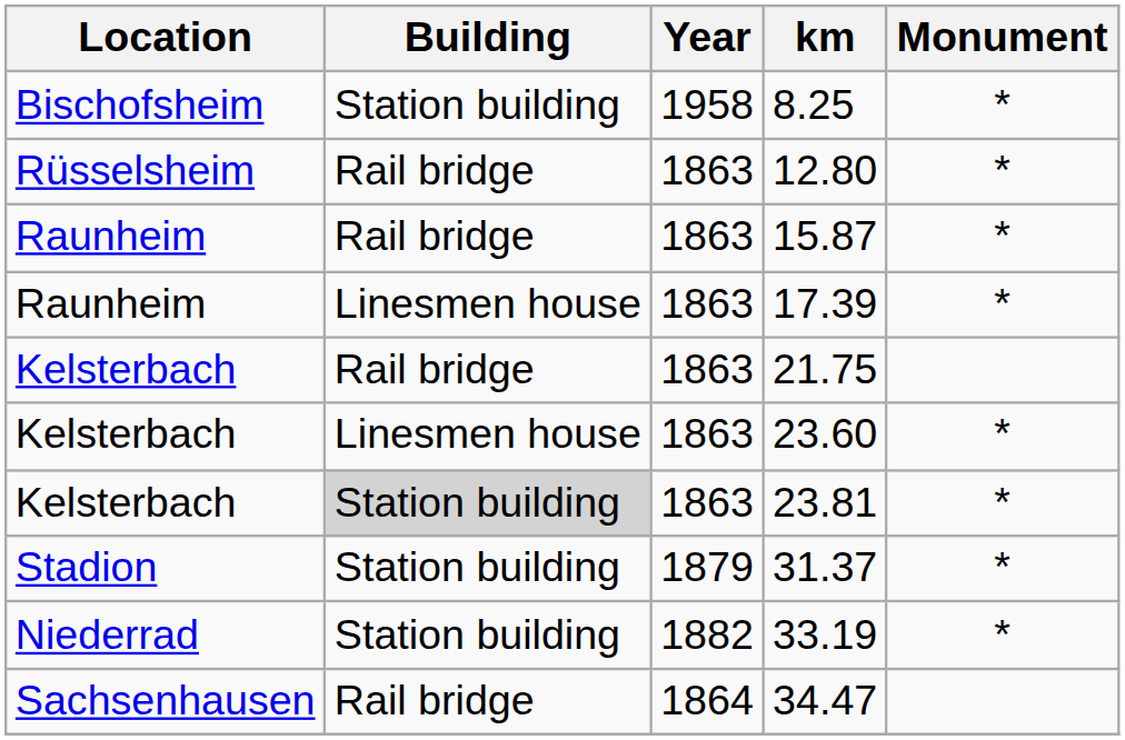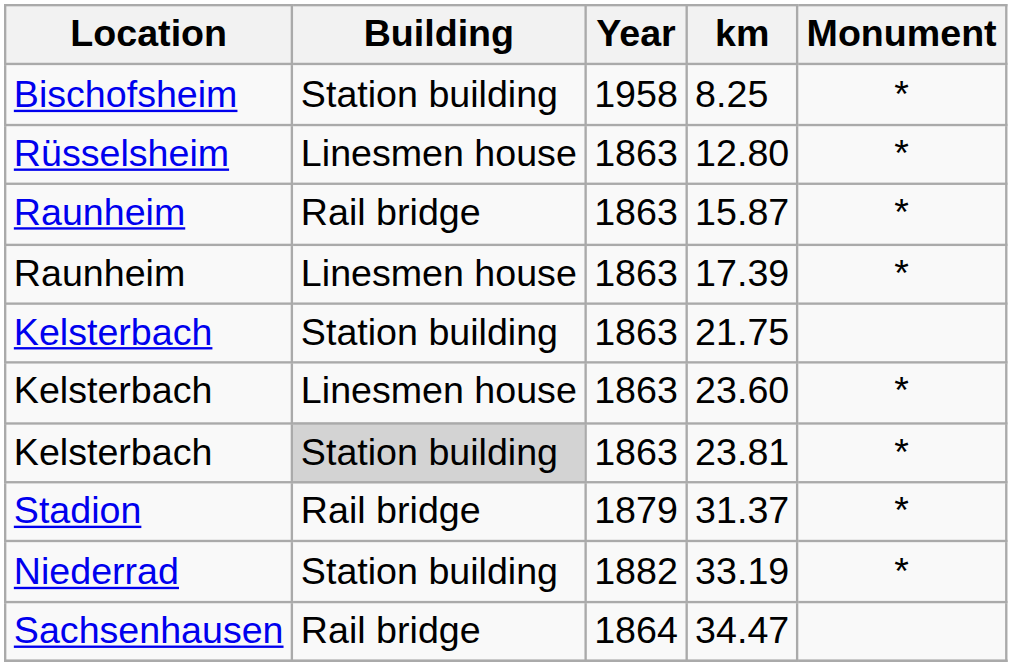 <table class="wikitable">
 <tr>
 <th>Location</th>
 <th>Building</th>
 <th>Year</th>
 <th>km</th>
 <th>Monument</th>
 </tr>
 <tr>
 <td><a href='#'>Bischofsheim</a></td>
 <td>Station building</td>
 <td>1958</td>
 <td>8.25</td>
 <td align="center">*</td>
 </tr>
 <tr>
 <td><a href='#'>Rüsselsheim</a></td>
-<td>Rail bridge</td>
+<td>Linesmen house</td>
 <td>1863</td>
 <td>12.80</td>
 <td align="center">*</td>
 </tr>
 <tr>
 <td><a href='#'>Raunheim</a></td>
 <td>Rail bridge</td>
 <td>1863</td>
 <td>15.87</td>
 <td align="center">*</td>
 </tr>
 <tr>
 <td>Raunheim</td>
 <td>Linesmen house</td>
 <td>1863</td>
 <td>17.39</td>
 <td align="center">*</td>
 </tr>
 <tr>
 <td><a href='#'>Kelsterbach</a></td>
-<td>Rail bridge</td>
+<td>Station building</td>
 <td>1863</td>
 <td>21.75</td>
 <td></td>
 </tr>
 <tr>
 <td>Kelsterbach</td>
 <td>Linesmen house</td>
 <td>1863</td>
 <td>23.60</td>
 <td align="center">*</td>
 </tr>
 <tr>
 <td>Kelsterbach</td>
 <td style="background: lightgrey;">Station building</td>
 <td>1863</td>
 <td>23.81</td>
 <td align="center">*</td>
 </tr>
 <tr>
 <td><a href='#'>Stadion</a></td>
-<td>Station building</td>
+<td>Rail bridge</td>
 <td>1879</td>
 <td>31.37</td>
 <td align="center">*</td>
 </tr>
 <tr>
 <td><a href='#'>Niederrad</a></td>
 <td>Station building</td>
 <td>1882</td>
 <td>33.19</td>
 <td align="center">*</td>
 </tr>
 <tr>
 <td><a href='#'>Sachsenhausen</a></td>
 <td>Rail bridge</td>
 <td>1864</td>
 <td>34.47</td>
 <td></td>
 </tr>
 <tr>
 </tr>
 </table>
